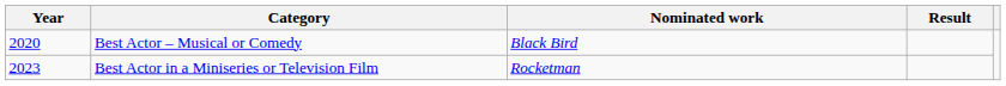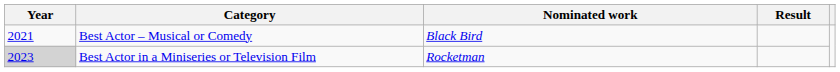 <table class=wikitable>
 <tr>
 <th scope="col" style="width:5em;">Year</th>
 <th scope="col" style="width:26em;">Category</th>
 <th scope="col" style="width:25em;">Nominated work</th>
 <th scope="col" style="width:5em;">Result</th>
 <th></th>
 </tr>
 <tr>
-<td><a href='#'>2020</a></td>
+<td><a href='#'>2021</a></td>
 <td><a href='#'>Best Actor – Musical or Comedy</a></td>
 <td><em><a href='#'>Black Bird</a></em></td>
 <td></td>
 <td align="center" rowspan="2"></td>
 </tr>
 <tr>
-<td><a href='#'>2023</a></td>
+<td style="background: lightgrey;"><a href='#'>2023</a></td>
 <td><a href='#'>Best Actor in a Miniseries or Television Film</a></td>
 <td><em><a href='#'>Rocketman</a></em></td>
 <td></td>
 </tr>
 </table>
